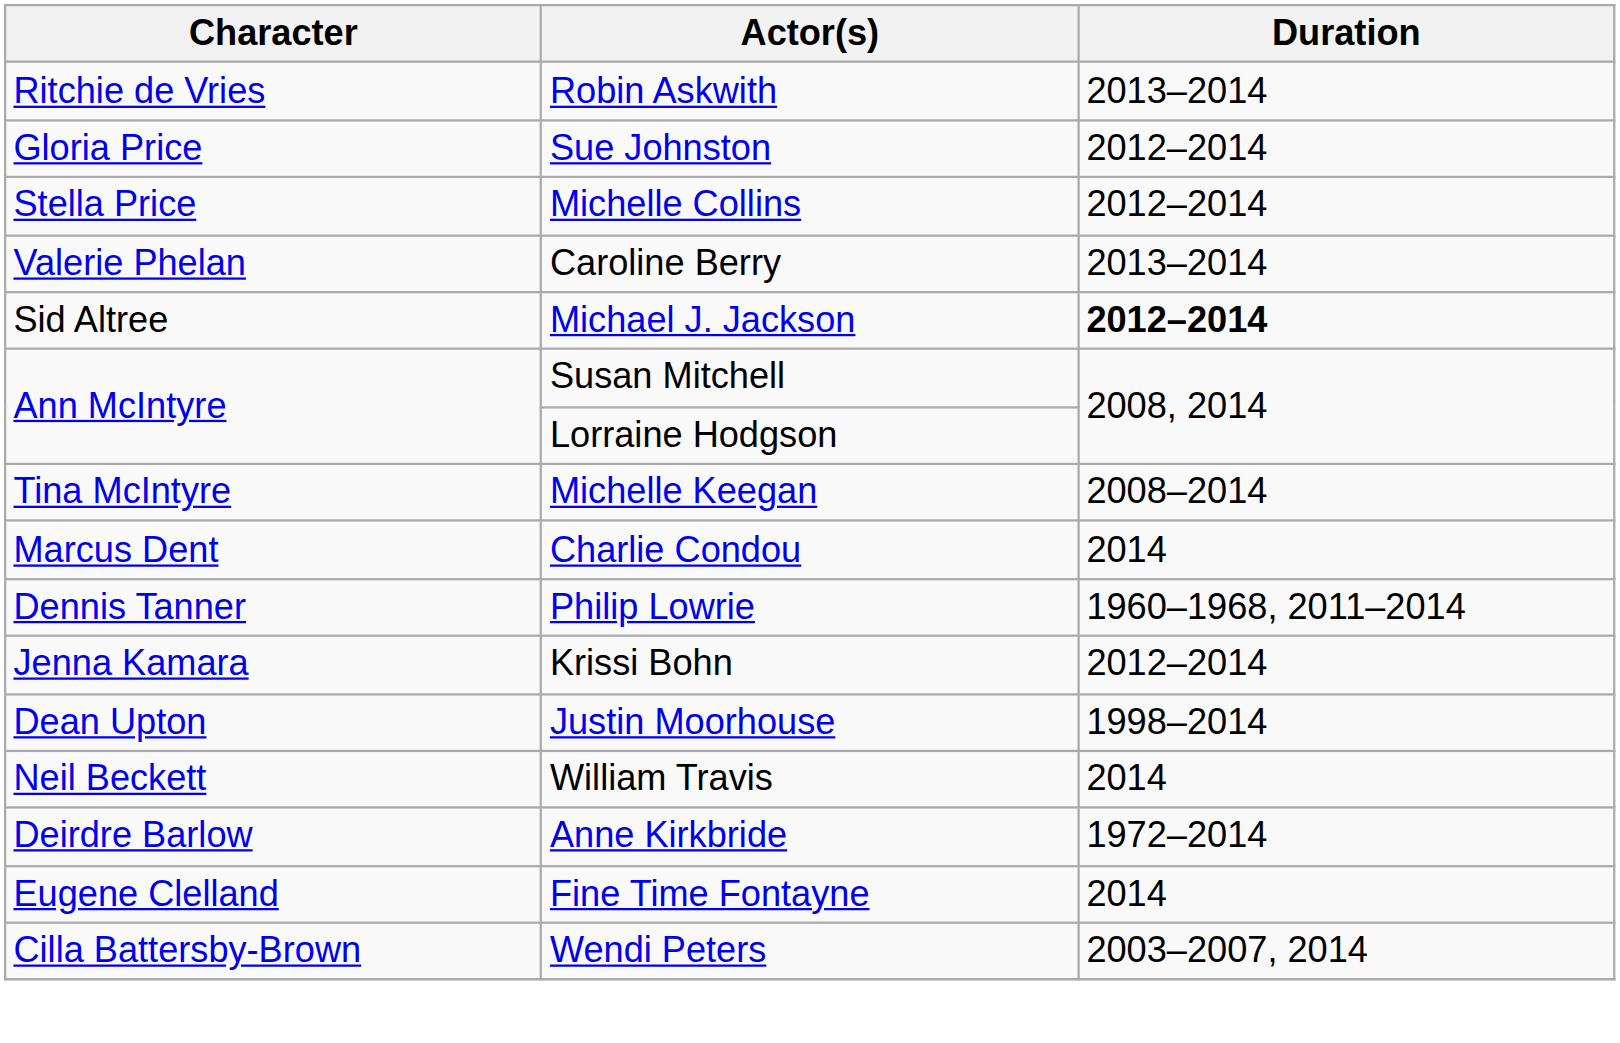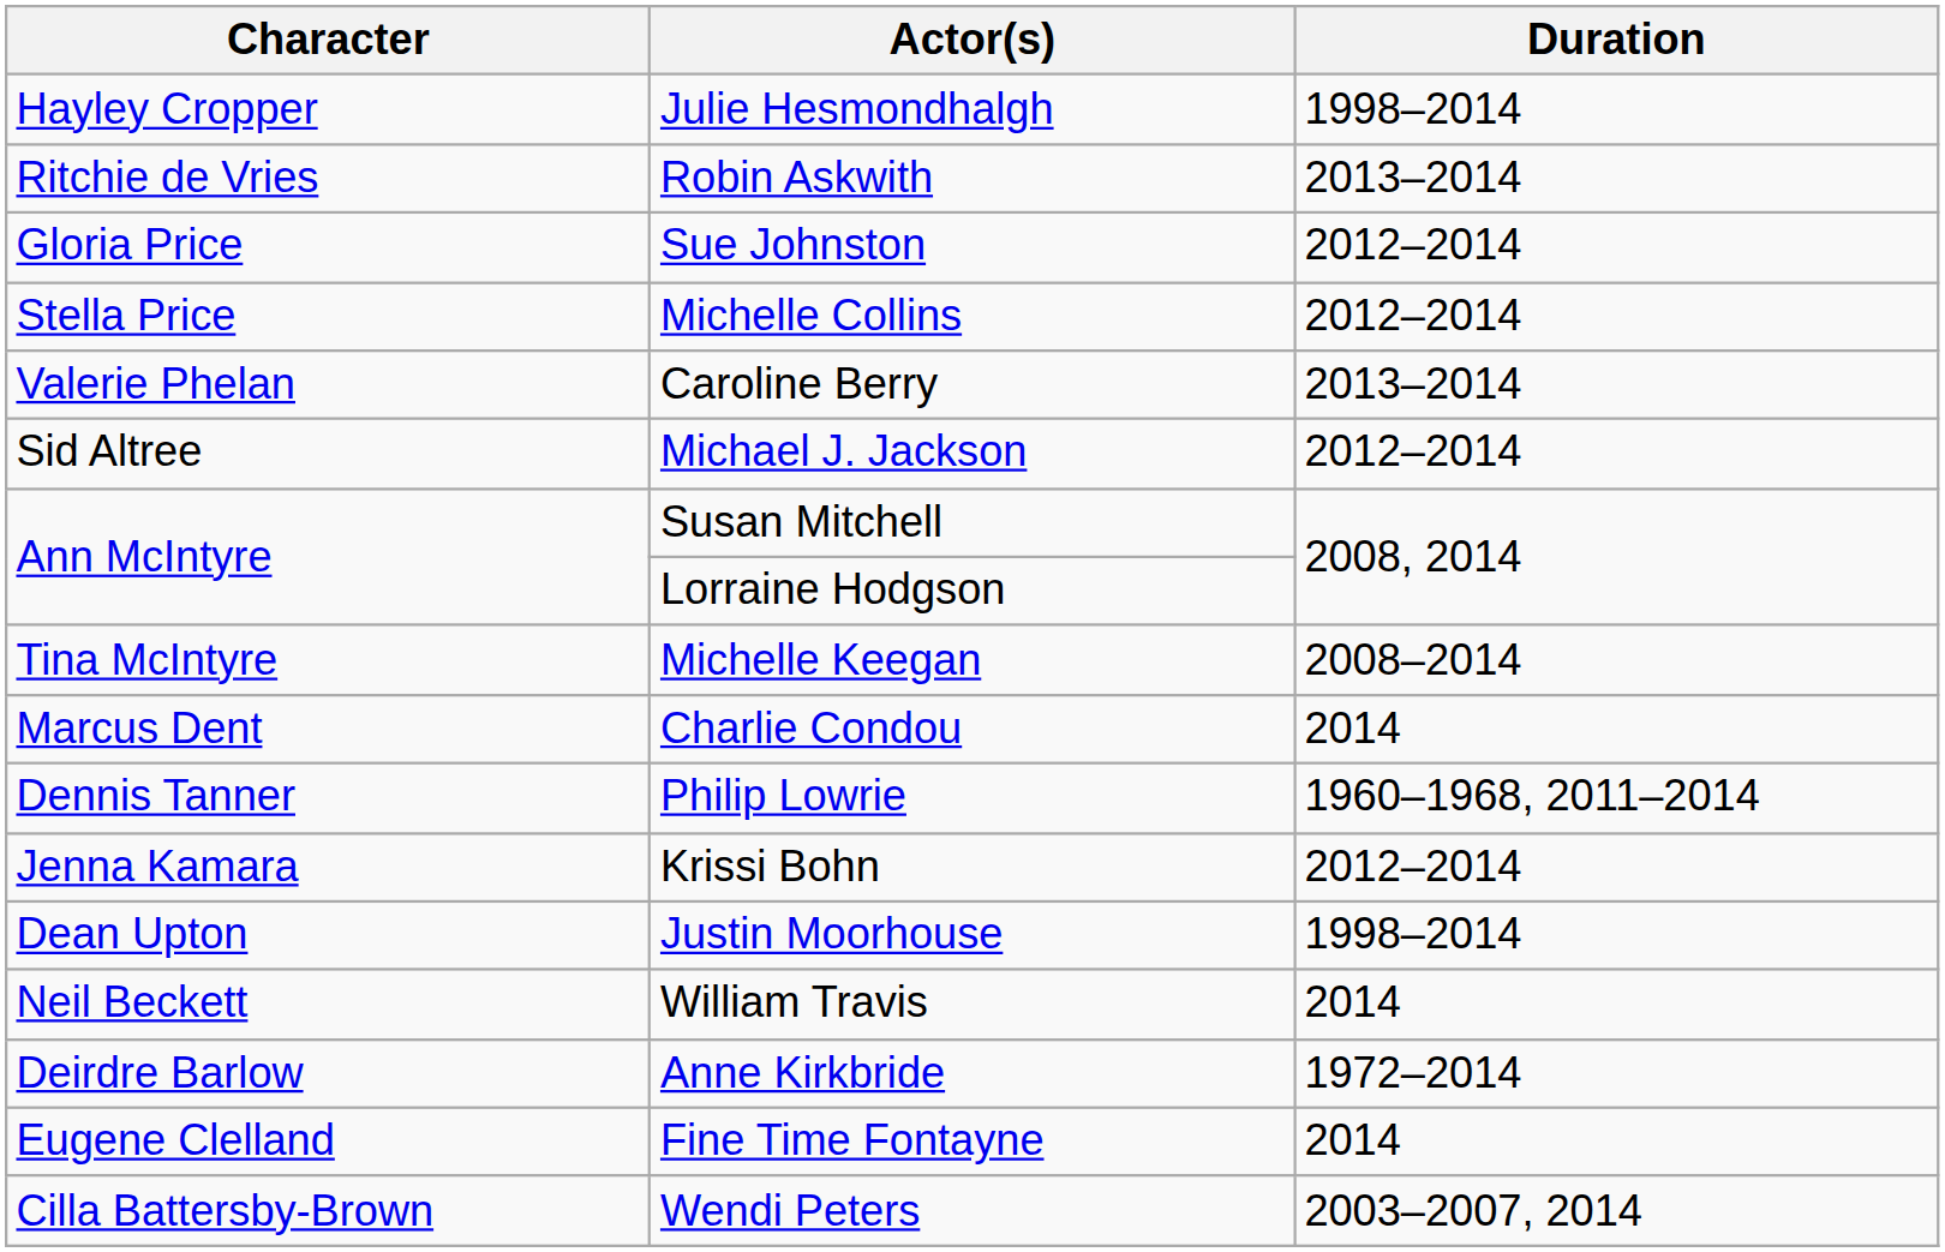 <table class="wikitable">
 <tr>
 <th scope="col" style="width:230px;">Character</th>
 <th scope="col" style="width:230px;">Actor(s)</th>
 <th scope="col" style="width:230px;">Duration</th>
+</tr>
+<tr>
+<td><a href='#'>Hayley Cropper</a></td>
+<td><a href='#'>Julie Hesmondhalgh</a></td>
+<td>1998–2014</td>
 </tr>
 <tr>
 <td><a href='#'>Ritchie de Vries</a></td>
 <td><a href='#'>Robin Askwith</a></td>
 <td>2013–2014</td>
 </tr>
 <tr>
 <td><a href='#'>Gloria Price</a></td>
 <td><a href='#'>Sue Johnston</a></td>
 <td>2012–2014</td>
 </tr>
 <tr>
 <td><a href='#'>Stella Price</a></td>
 <td><a href='#'>Michelle Collins</a></td>
 <td>2012–2014</td>
 </tr>
 <tr>
 <td><a href='#'>Valerie Phelan</a></td>
 <td>Caroline Berry</td>
 <td>2013–2014</td>
 </tr>
 <tr>
 <td>Sid Altree</td>
 <td><a href='#'>Michael J. Jackson</a></td>
-<td><strong>2012–2014</strong></td>
+<td>2012–2014</td>
 </tr>
 <tr>
 <td rowspan="2"><a href='#'>Ann McIntyre</a></td>
 <td>Susan Mitchell</td>
 <td rowspan="2">2008, 2014</td>
 </tr>
 <tr>
 <td>Lorraine Hodgson</td>
 </tr>
 <tr>
 <td><a href='#'>Tina McIntyre</a></td>
 <td><a href='#'>Michelle Keegan</a></td>
 <td>2008–2014</td>
 </tr>
 <tr>
 <td><a href='#'>Marcus Dent</a></td>
 <td><a href='#'>Charlie Condou</a></td>
 <td>2014</td>
 </tr>
 <tr>
 <td><a href='#'>Dennis Tanner</a></td>
 <td><a href='#'>Philip Lowrie</a></td>
 <td>1960–1968, 2011–2014</td>
 </tr>
 <tr>
 <td><a href='#'>Jenna Kamara</a></td>
 <td>Krissi Bohn</td>
 <td>2012–2014</td>
 </tr>
 <tr>
 <td><a href='#'>Dean Upton</a></td>
 <td><a href='#'>Justin Moorhouse</a></td>
 <td>1998–2014</td>
 </tr>
 <tr>
 <td><a href='#'>Neil Beckett</a></td>
 <td>William Travis</td>
 <td>2014</td>
 </tr>
 <tr>
 <td><a href='#'>Deirdre Barlow</a></td>
 <td><a href='#'>Anne Kirkbride</a></td>
 <td>1972–2014</td>
 </tr>
 <tr>
 <td><a href='#'>Eugene Clelland</a></td>
 <td><a href='#'>Fine Time Fontayne</a></td>
 <td>2014</td>
 </tr>
 <tr>
 <td><a href='#'>Cilla Battersby-Brown</a></td>
 <td><a href='#'>Wendi Peters</a></td>
 <td>2003–2007, 2014</td>
 </tr>
 <tr>
 </tr>
 </table>
